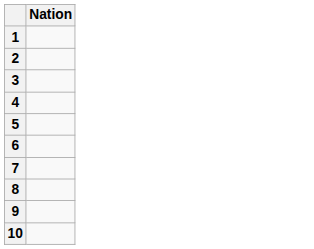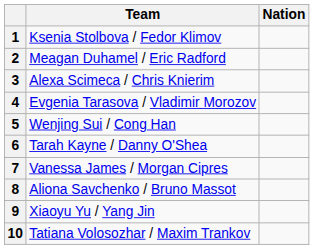 <table class="wikitable sortable" style="text-align: left">
 <tr>
 <th scope="col"></th>
+<th scope="col">Team</th>
 <th scope="col">Nation</th>
 </tr>
 <tr>
 <th scope="row">1</th>
+<td><a href='#'>Ksenia Stolbova</a> / <a href='#'>Fedor Klimov</a></td>
 <td></td>
 </tr>
 <tr>
 <th scope="row">2</th>
+<td><a href='#'>Meagan Duhamel</a> / <a href='#'>Eric Radford</a></td>
 <td></td>
 </tr>
 <tr>
 <th scope="row">3</th>
+<td><a href='#'>Alexa Scimeca</a> / <a href='#'>Chris Knierim</a></td>
 <td></td>
 </tr>
 <tr>
 <th scope="row">4</th>
+<td><a href='#'>Evgenia Tarasova</a> / <a href='#'>Vladimir Morozov</a></td>
 <td></td>
 </tr>
 <tr>
 <th scope="row">5</th>
+<td><a href='#'>Wenjing Sui</a> / <a href='#'>Cong Han</a></td>
 <td></td>
 </tr>
 <tr>
 <th scope="row">6</th>
+<td><a href='#'>Tarah Kayne</a> / <a href='#'>Danny O'Shea</a></td>
 <td></td>
 </tr>
 <tr>
 <th scope="row">7</th>
+<td><a href='#'>Vanessa James</a> / <a href='#'>Morgan Cipres</a></td>
 <td></td>
 </tr>
 <tr>
 <th scope="row">8</th>
+<td><a href='#'>Aliona Savchenko</a> / <a href='#'>Bruno Massot</a></td>
 <td></td>
 </tr>
 <tr>
 <th scope="row">9</th>
+<td><a href='#'>Xiaoyu Yu</a> / <a href='#'>Yang Jin</a></td>
 <td></td>
 </tr>
 <tr>
 <th scope="row">10</th>
+<td><a href='#'>Tatiana Volosozhar</a> / <a href='#'>Maxim Trankov</a></td>
 <td></td>
 </tr>
 </table>
